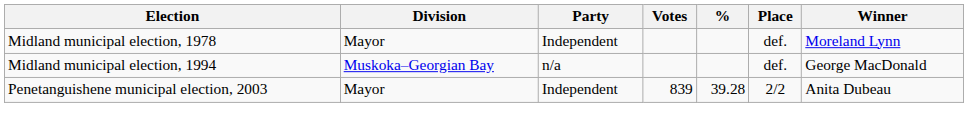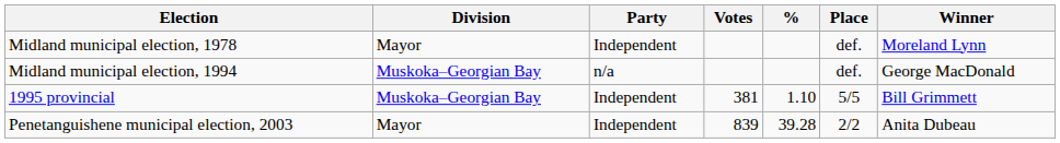 <table class="wikitable" width="1000">
 <tr>
 <th align="left">Election</th>
 <th align="left">Division</th>
 <th align="left">Party</th>
 <th align="right">Votes</th>
 <th align="right">%</th>
 <th align="center">Place</th>
 <th align="center">Winner</th>
 </tr>
 <tr>
 <td align="left">Midland municipal election, 1978</td>
 <td align="left">Mayor</td>
 <td align="left">Independent</td>
 <td align="right"></td>
 <td align="right"></td>
 <td align="center">def.</td>
 <td align="left"><a href='#'>Moreland Lynn</a></td>
 </tr>
 <tr>
 <td align="left">Midland municipal election, 1994</td>
 <td align="left"><a href='#'>Muskoka–Georgian Bay</a></td>
 <td align="left">n/a</td>
 <td align="right"></td>
 <td align="right"></td>
 <td align="center">def.</td>
 <td align="left">George MacDonald</td>
 </tr>
 <tr>
+<td align="left"><a href='#'>1995 provincial</a></td>
+<td align="left"><a href='#'>Muskoka–Georgian Bay</a></td>
+<td align="left">Independent</td>
+<td align="right">381</td>
+<td align="right">1.10</td>
+<td align="center">5/5</td>
+<td align="left"><a href='#'>Bill Grimmett</a></td>
+</tr>
+<tr>
 <td align="left">Penetanguishene municipal election, 2003</td>
 <td align="left">Mayor</td>
 <td align="left">Independent</td>
 <td align="right">839</td>
 <td align="right">39.28</td>
 <td align="center">2/2</td>
 <td align="left">Anita Dubeau</td>
 </tr>
 </table>
